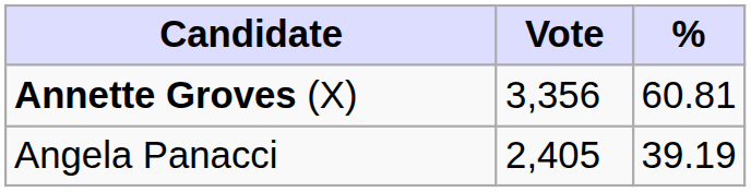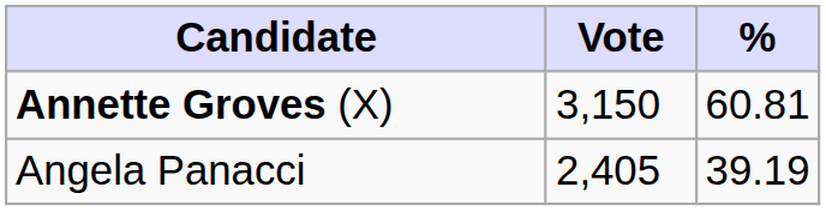 <table class="wikitable">
 <tr>
 <th style="background:#ddf; width:200px;">Candidate</th>
 <th style="background:#ddf; width:50px;">Vote</th>
 <th style="background:#ddf; width:30px;">%</th>
 </tr>
 <tr>
 <td><strong>Annette Groves</strong> (X)</td>
-<td>3,356</td>
+<td>3,150</td>
 <td>60.81</td>
 </tr>
 <tr>
 <td>Angela Panacci</td>
 <td>2,405</td>
 <td>39.19</td>
 </tr>
 </table>
